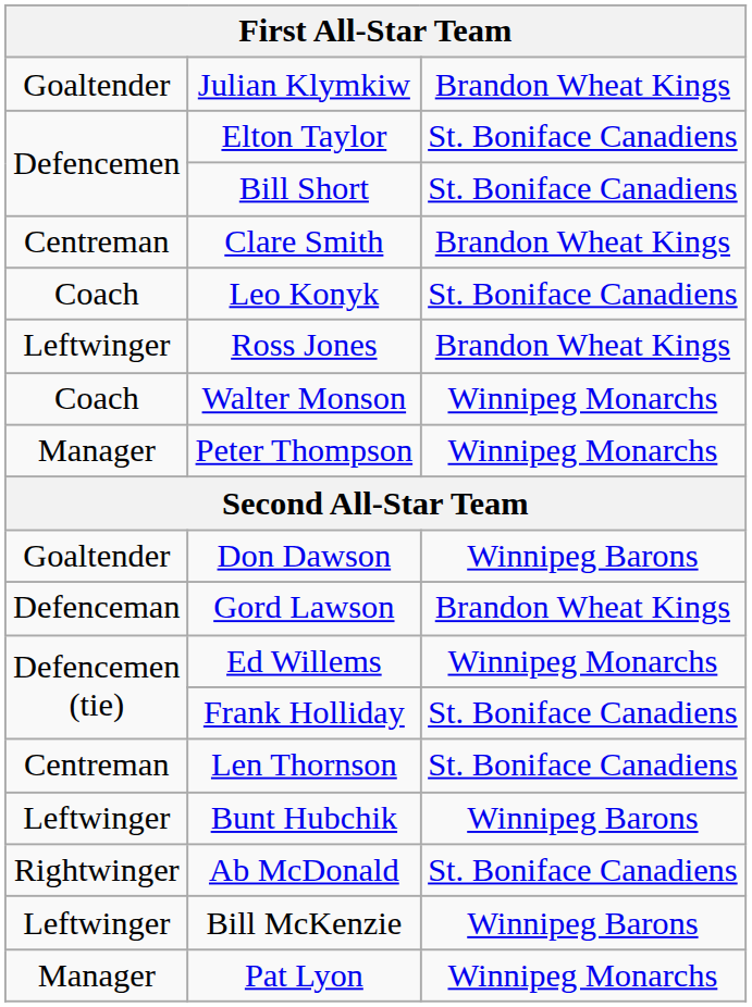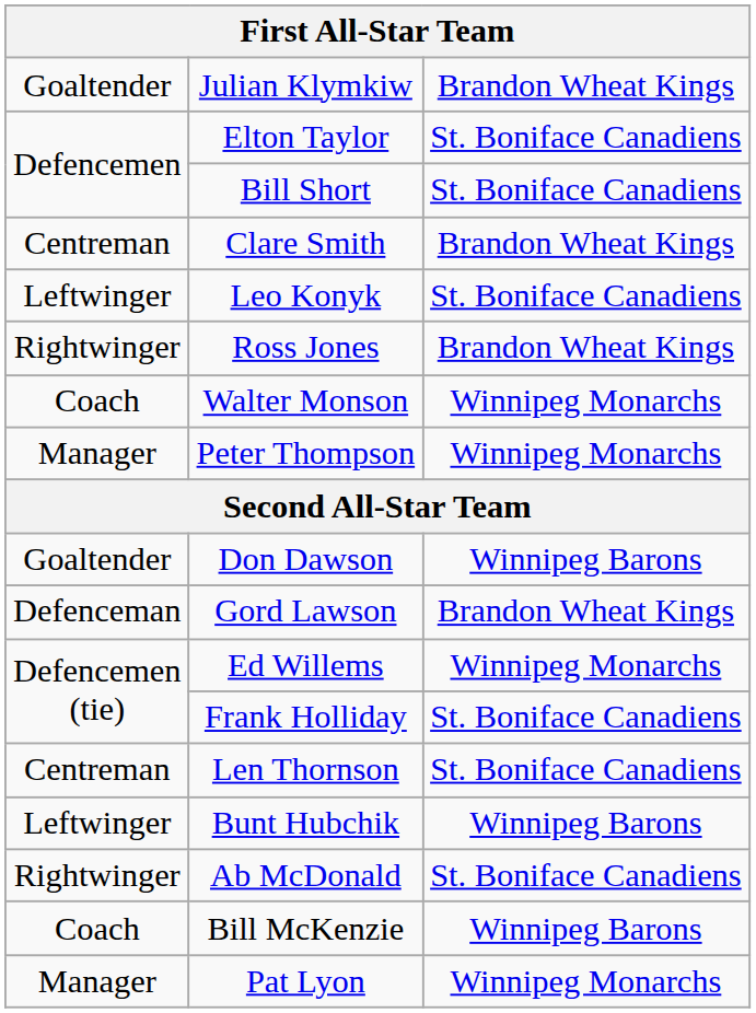 <table class="wikitable" style="text-align:center">
 <tr>
 <th colspan="6">First All-Star Team</th>
 </tr>
 <tr>
 <td>Goaltender</td>
 <td><a href='#'>Julian Klymkiw</a></td>
 <td><a href='#'>Brandon Wheat Kings</a></td>
 </tr>
 <tr>
 <td rowspan="2">Defencemen</td>
 <td><a href='#'>Elton Taylor</a></td>
 <td><a href='#'>St. Boniface Canadiens</a></td>
 </tr>
 <tr>
 <td><a href='#'>Bill Short</a></td>
 <td><a href='#'>St. Boniface Canadiens</a></td>
 </tr>
 <tr>
 <td>Centreman</td>
 <td><a href='#'>Clare Smith</a></td>
 <td><a href='#'>Brandon Wheat Kings</a></td>
 </tr>
 <tr>
-<td>Coach</td>
+<td>Leftwinger</td>
 <td><a href='#'>Leo Konyk</a></td>
 <td><a href='#'>St. Boniface Canadiens</a></td>
 </tr>
 <tr>
-<td>Leftwinger</td>
+<td>Rightwinger</td>
 <td><a href='#'>Ross Jones</a></td>
 <td><a href='#'>Brandon Wheat Kings</a></td>
 </tr>
 <tr>
 <td>Coach</td>
 <td><a href='#'>Walter Monson</a></td>
 <td><a href='#'>Winnipeg Monarchs</a></td>
 </tr>
 <tr>
 <td>Manager</td>
 <td><a href='#'>Peter Thompson</a></td>
 <td><a href='#'>Winnipeg Monarchs</a></td>
 </tr>
 <tr>
 <th colspan="6">Second All-Star Team</th>
 </tr>
 <tr>
 <td>Goaltender</td>
 <td><a href='#'>Don Dawson</a></td>
 <td><a href='#'>Winnipeg Barons</a></td>
 </tr>
 <tr>
 <td>Defenceman</td>
 <td><a href='#'>Gord Lawson</a></td>
 <td><a href='#'>Brandon Wheat Kings</a></td>
 </tr>
 <tr>
 <td rowspan="2">Defencemen<br> (tie)</td>
 <td><a href='#'>Ed Willems</a></td>
 <td><a href='#'>Winnipeg Monarchs</a></td>
 </tr>
 <tr>
 <td><a href='#'>Frank Holliday</a></td>
 <td><a href='#'>St. Boniface Canadiens</a></td>
 </tr>
 <tr>
 <td>Centreman</td>
 <td><a href='#'>Len Thornson</a></td>
 <td><a href='#'>St. Boniface Canadiens</a></td>
 </tr>
 <tr>
 <td>Leftwinger</td>
 <td><a href='#'>Bunt Hubchik</a></td>
 <td><a href='#'>Winnipeg Barons</a></td>
 </tr>
 <tr>
 <td>Rightwinger</td>
 <td><a href='#'>Ab McDonald</a></td>
 <td><a href='#'>St. Boniface Canadiens</a></td>
 </tr>
 <tr>
-<td>Leftwinger</td>
+<td>Coach</td>
 <td>Bill McKenzie</td>
 <td><a href='#'>Winnipeg Barons</a></td>
 </tr>
 <tr>
 <td>Manager</td>
 <td><a href='#'>Pat Lyon</a></td>
 <td><a href='#'>Winnipeg Monarchs</a></td>
 </tr>
 </table>
